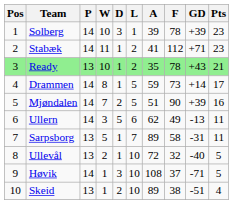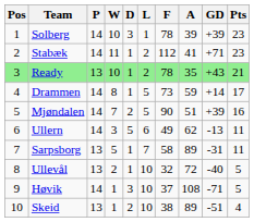 <table class="wikitable sortable" style="text-align: center;">
 <tr>
 <th>Pos</th>
 <th>Team</th>
 <th>P</th>
 <th>W</th>
 <th>D</th>
 <th>L</th>
+<th>F</th>
 <th>A</th>
-<th>F</th>
 <th>GD</th>
 <th>Pts</th>
 </tr>
 <tr>
 <td>1</td>
 <td align="left"><a href='#'>Solberg</a></td>
 <td>14</td>
 <td>10</td>
 <td>3</td>
 <td>1</td>
+<td>78</td>
 <td>39</td>
-<td>78</td>
 <td>+39</td>
 <td>23</td>
 </tr>
 <tr>
 <td>2</td>
 <td align="left"><a href='#'>Stabæk</a></td>
 <td>14</td>
 <td>11</td>
 <td>1</td>
 <td>2</td>
+<td>112</td>
 <td>41</td>
-<td>112</td>
 <td>+71</td>
 <td>23</td>
 </tr>
 <tr style="background:#90EE90;">
 <td>3</td>
 <td align="left"><a href='#'>Ready</a></td>
 <td>13</td>
 <td>10</td>
 <td>1</td>
 <td>2</td>
+<td>78</td>
 <td>35</td>
-<td>78</td>
 <td>+43</td>
 <td>21</td>
 </tr>
 <tr>
 <td>4</td>
 <td align="left"><a href='#'>Drammen</a></td>
 <td>14</td>
 <td>8</td>
 <td>1</td>
 <td>5</td>
+<td>73</td>
 <td>59</td>
-<td>73</td>
 <td>+14</td>
 <td>17</td>
 </tr>
 <tr>
 <td>5</td>
 <td align="left"><a href='#'>Mjøndalen</a></td>
 <td>14</td>
 <td>7</td>
 <td>2</td>
 <td>5</td>
+<td>90</td>
 <td>51</td>
-<td>90</td>
 <td>+39</td>
 <td>16</td>
 </tr>
 <tr>
 <td>6</td>
 <td align="left"><a href='#'>Ullern</a></td>
 <td>14</td>
 <td>3</td>
 <td>5</td>
 <td>6</td>
+<td>49</td>
 <td>62</td>
-<td>49</td>
 <td>-13</td>
 <td>11</td>
 </tr>
 <tr>
 <td>7</td>
 <td align="left"><a href='#'>Sarpsborg</a></td>
 <td>13</td>
 <td>5</td>
 <td>1</td>
 <td>7</td>
+<td>58</td>
 <td>89</td>
-<td>58</td>
 <td>-31</td>
 <td>11</td>
 </tr>
 <tr>
 <td>8</td>
 <td align="left"><a href='#'>Ullevål</a></td>
 <td>13</td>
 <td>2</td>
 <td>1</td>
 <td>10</td>
+<td>32</td>
 <td>72</td>
-<td>32</td>
 <td>-40</td>
 <td>5</td>
 </tr>
 <tr>
 <td>9</td>
 <td align="left"><a href='#'>Høvik</a></td>
 <td>14</td>
 <td>1</td>
 <td>3</td>
 <td>10</td>
+<td>37</td>
 <td>108</td>
-<td>37</td>
 <td>-71</td>
 <td>5</td>
 </tr>
 <tr>
 <td>10</td>
 <td align="left"><a href='#'>Skeid</a></td>
 <td>13</td>
 <td>1</td>
 <td>2</td>
 <td>10</td>
+<td>38</td>
 <td>89</td>
-<td>38</td>
 <td>-51</td>
 <td>4</td>
 </tr>
 </table>
